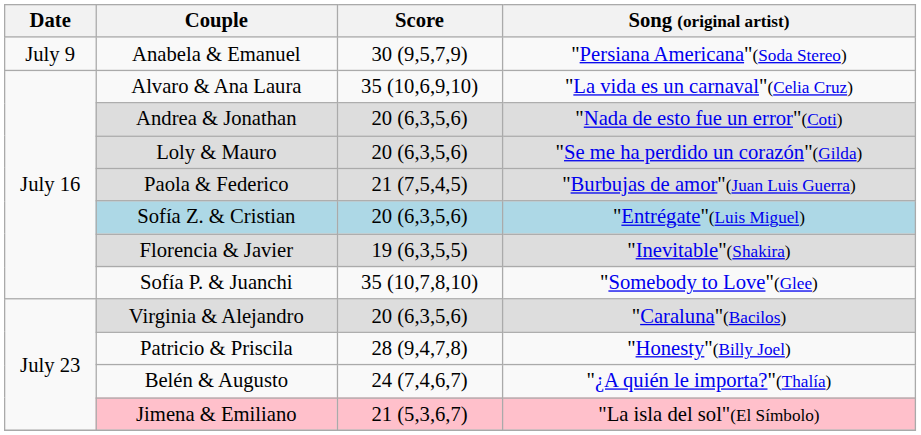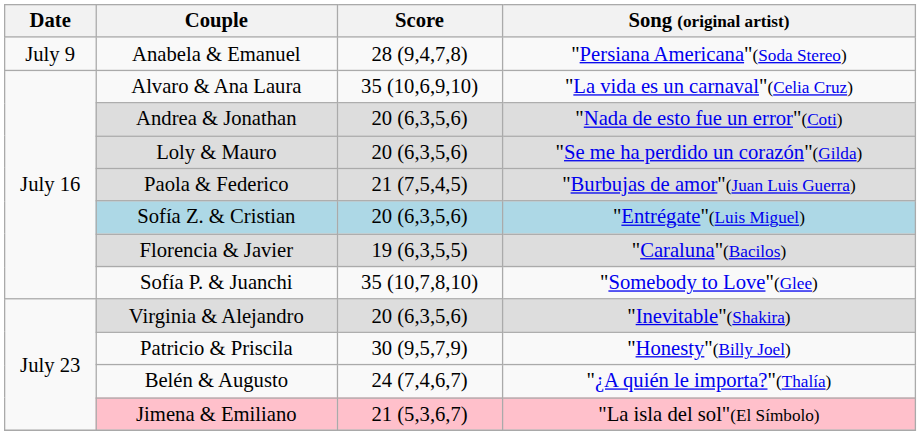 <table class="wikitable" style="text-align:center;width:80%;">
 <tr>
 <th>Date</th>
 <th>Couple</th>
 <th>Score</th>
 <th>Song <small>(original artist)</small></th>
 </tr>
 <tr>
 <td>July 9</td>
 <td>Anabela & Emanuel</td>
-<td>30 (9,5,7,9)</td>
+<td>28 (9,4,7,8)</td>
 <td>"<a href='#'>Persiana Americana</a>"<small>(<a href='#'>Soda Stereo</a>)</small></td>
 </tr>
 <tr>
 <td rowspan="7">July 16</td>
 <td>Alvaro & Ana Laura</td>
 <td>35 (10,6,9,10)</td>
 <td>"<a href='#'>La vida es un carnaval</a>"<small>(<a href='#'>Celia Cruz</a>)</small></td>
 </tr>
 <tr>
 <td style="background:#ddd;">Andrea & Jonathan</td>
 <td style="background:#ddd;">20 (6,3,5,6)</td>
 <td style="background:#ddd;">"<a href='#'>Nada de esto fue un error</a>"<small>(<a href='#'>Coti</a>)</small></td>
 </tr>
 <tr>
 <td style="background:#ddd;">Loly & Mauro</td>
 <td style="background:#ddd;">20 (6,3,5,6)</td>
 <td style="background:#ddd;">"<a href='#'>Se me ha perdido un corazón</a>"<small>(<a href='#'>Gilda</a>)</small></td>
 </tr>
 <tr>
 <td style="background:#ddd;">Paola & Federico</td>
 <td style="background:#ddd;">21 (7,5,4,5)</td>
 <td style="background:#ddd;">"<a href='#'>Burbujas de amor</a>"<small>(<a href='#'>Juan Luis Guerra</a>)</small></td>
 </tr>
 <tr>
 <td style="background:lightblue;">Sofía Z. & Cristian</td>
 <td style="background:lightblue;">20 (6,3,5,6)</td>
 <td style="background:lightblue;">"<a href='#'>Entrégate</a>"<small>(<a href='#'>Luis Miguel</a>)</small></td>
 </tr>
 <tr>
 <td style="background:#ddd;">Florencia & Javier</td>
 <td style="background:#ddd;">19 (6,3,5,5)</td>
-<td style="background:#ddd;">"<a href='#'>Inevitable</a>"<small>(<a href='#'>Shakira</a>)</small></td>
+<td style="background:#ddd;">"<a href='#'>Caraluna</a>"<small>(<a href='#'>Bacilos</a>)</small></td>
 </tr>
 <tr>
 <td>Sofía P. & Juanchi</td>
 <td>35 (10,7,8,10)</td>
 <td>"<a href='#'>Somebody to Love</a>"<small>(<a href='#'>Glee</a>)</small></td>
 </tr>
 <tr>
 <td rowspan="4">July 23</td>
 <td style="background:#ddd;">Virginia & Alejandro</td>
 <td style="background:#ddd;">20 (6,3,5,6)</td>
-<td style="background:#ddd;">"<a href='#'>Caraluna</a>"<small>(<a href='#'>Bacilos</a>)</small></td>
+<td style="background:#ddd;">"<a href='#'>Inevitable</a>"<small>(<a href='#'>Shakira</a>)</small></td>
 </tr>
 <tr>
 <td>Patricio & Priscila</td>
-<td>28 (9,4,7,8)</td>
+<td>30 (9,5,7,9)</td>
 <td>"<a href='#'>Honesty</a>"<small>(<a href='#'>Billy Joel</a>)</small></td>
 </tr>
 <tr>
 <td>Belén & Augusto</td>
 <td>24 (7,4,6,7)</td>
 <td>"<a href='#'>¿A quién le importa?</a>"<small>(<a href='#'>Thalía</a>)</small></td>
 </tr>
 <tr>
 <td style="background:pink;">Jimena & Emiliano</td>
 <td style="background:pink;">21 (5,3,6,7)</td>
 <td style="background:pink;">"La isla del sol"<small>(El Símbolo)</small></td>
 </tr>
 <tr>
 </tr>
 </table>
